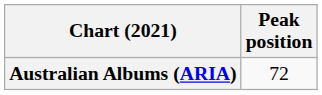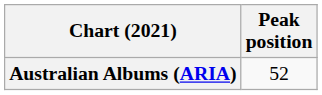 <table class="wikitable sortable plainrowheaders" style="text-align:center">
 <tr>
 <th scope="col">Chart (2021)</th>
 <th scope="col">Peak<br>position</th>
 </tr>
 <tr>
 <th scope="row">Australian Albums (<a href='#'>ARIA</a>)</th>
-<td>72</td>
+<td>52</td>
 </tr>
 </table>
